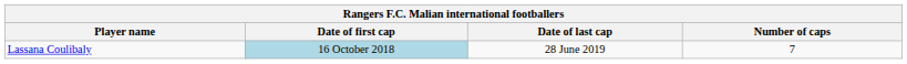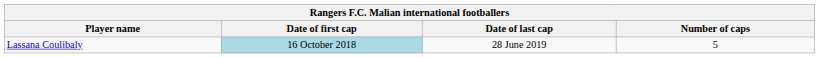 <table class="wikitable plainrowheaders" style="width: 80%;">
 <tr>
 <th colspan=5>Rangers F.C. Malian international footballers </th>
 </tr>
 <tr>
 <th scope="col">Player name</th>
 <th scope="col">Date of first cap</th>
 <th scope="col">Date of last cap</th>
 <th scope="col">Number of caps</th>
 </tr>
 <tr>
 <td><a href='#'>Lassana Coulibaly</a></td>
 <td align="center" style="background: lightblue;">16 October 2018</td>
 <td align="center">28 June 2019</td>
-<td align="center">7</td>
+<td align="center">5</td>
 </tr>
 </table>
